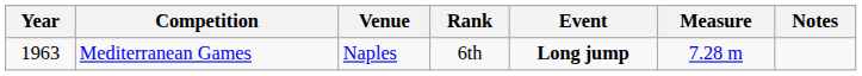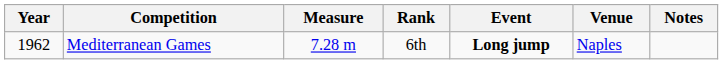 <table class="wikitable sortable" width=50% style="font-size:90%; text-align:center;">
 <tr>
 <th>Year</th>
 <th>Competition</th>
-<th>Venue</th>
+<th>Measure</th>
 <th>Rank</th>
 <th>Event</th>
-<th>Measure</th>
+<th>Venue</th>
 <th>Notes</th>
 </tr>
 <tr>
-<td rowspan=1>1963</td>
+<td rowspan=1>1962</td>
 <td rowspan=1 align=left><a href='#'>Mediterranean Games</a></td>
-<td rowspan=1 align=left> <a href='#'>Naples</a></td>
+<td><a href='#'>7.28 m</a></td>
 <td>6th</td>
 <td><strong>Long jump</strong></td>
-<td><a href='#'>7.28 m</a></td>
+<td rowspan=1 align=left> <a href='#'>Naples</a></td>
 <td></td>
 </tr>
 </table>
